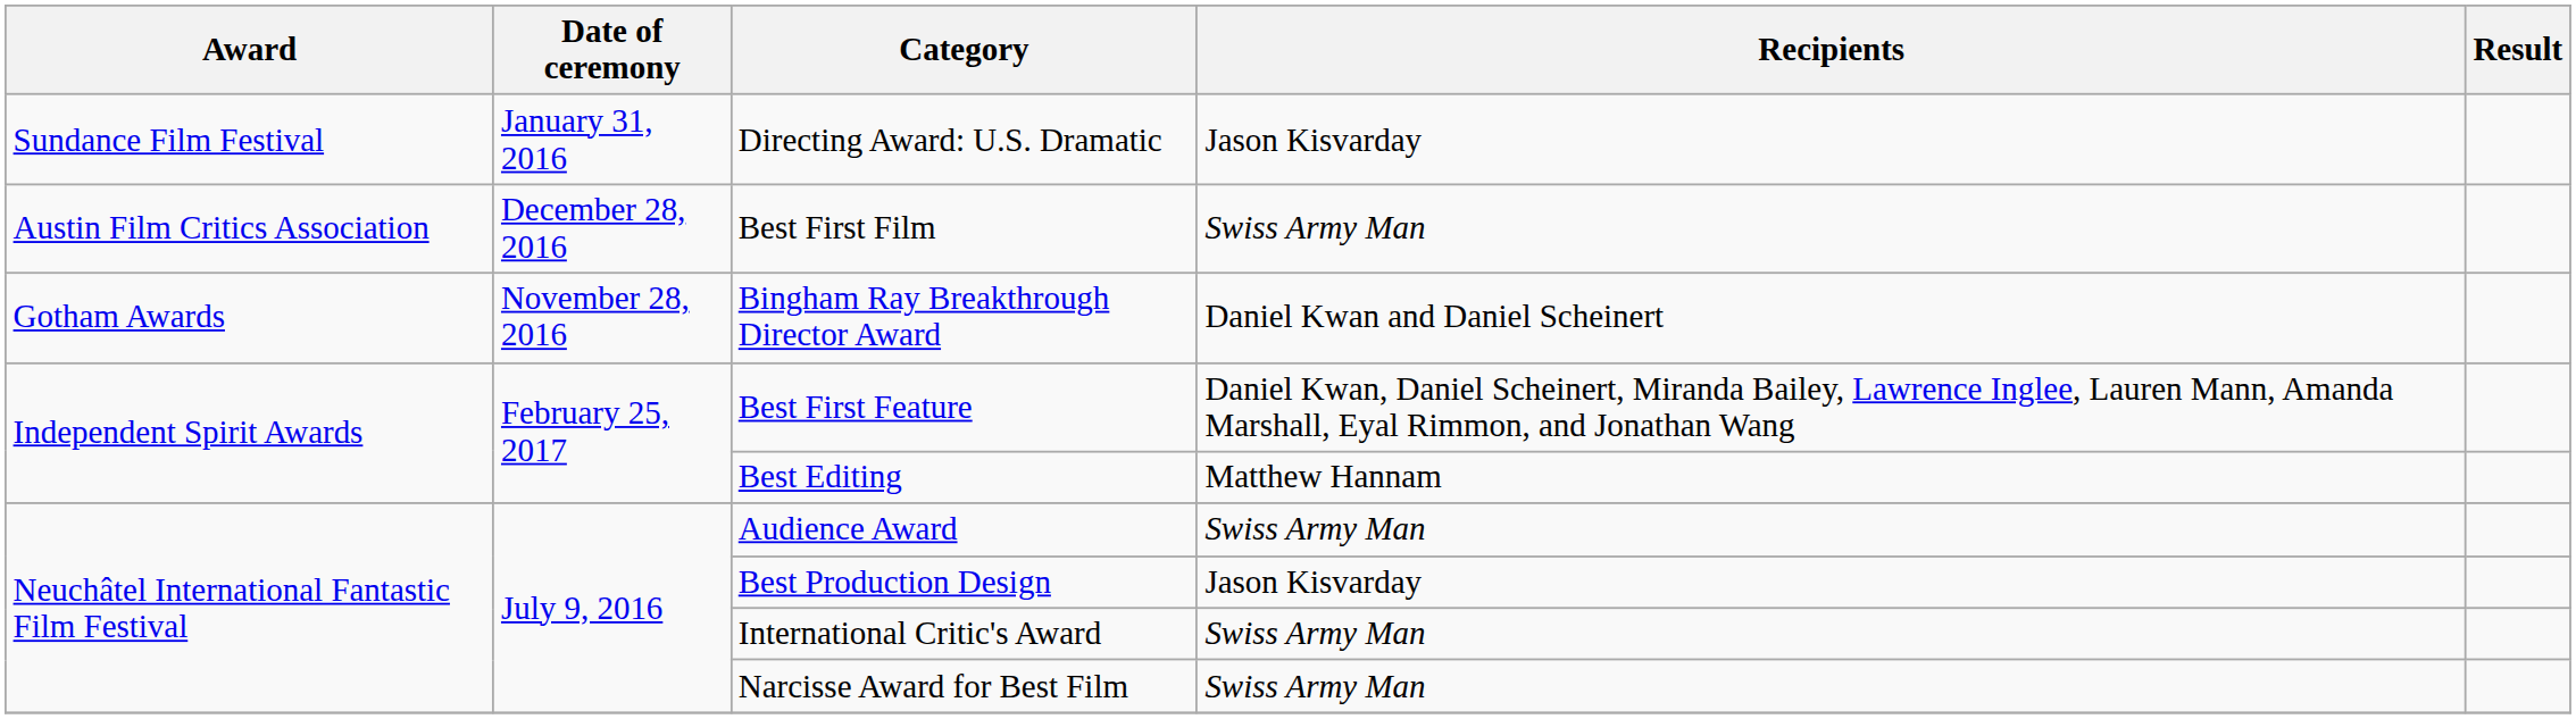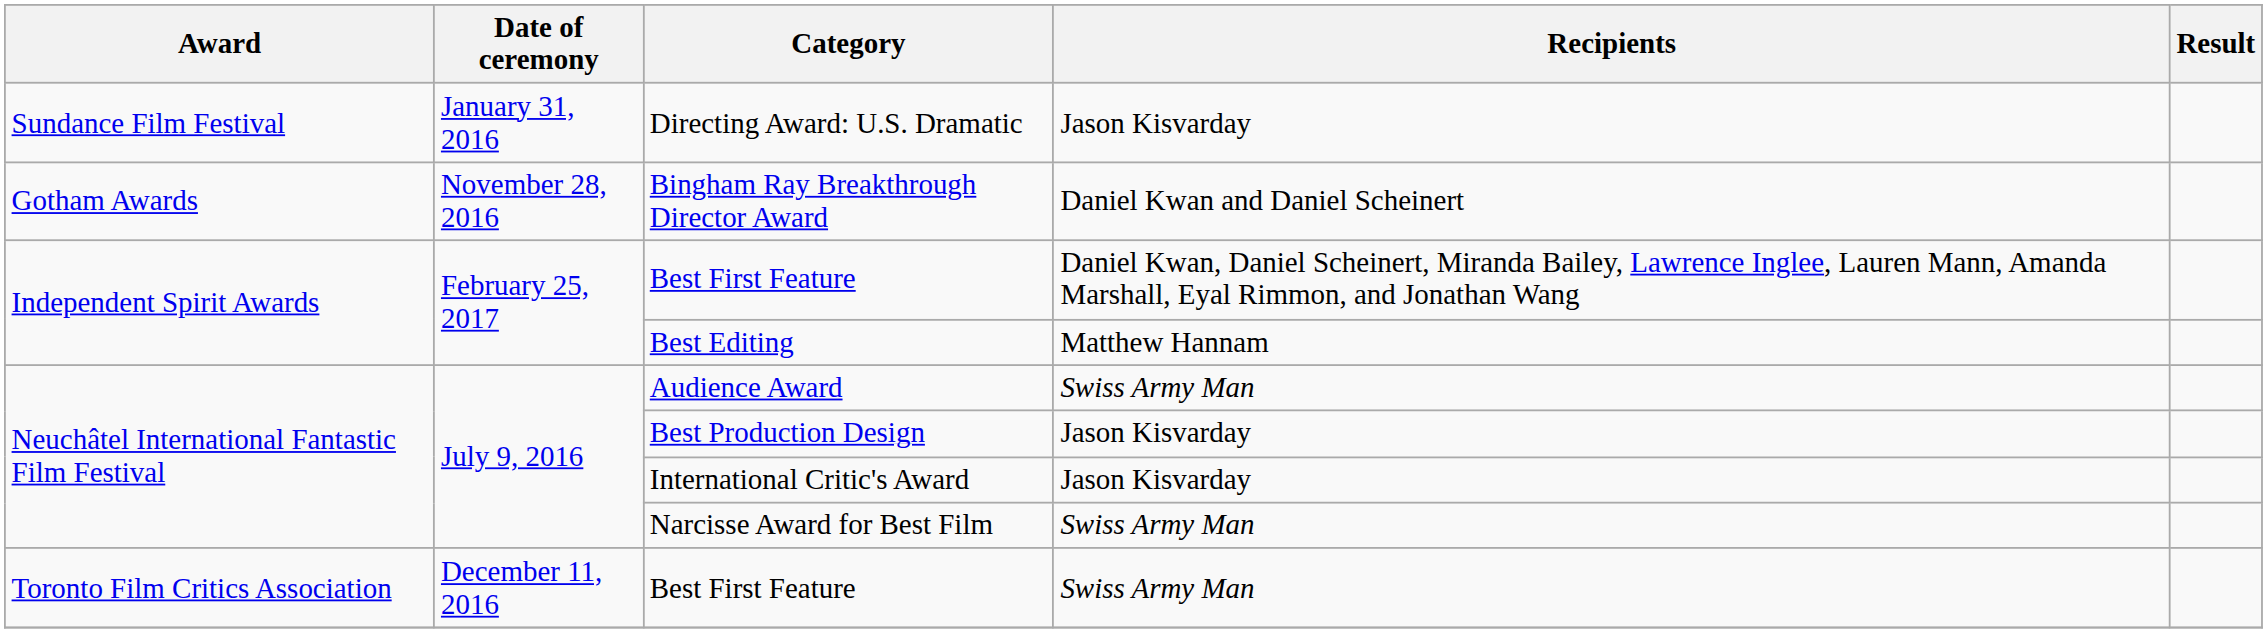 <table class="wikitable sortable">
 <tr>
 <th>Award</th>
 <th>Date of ceremony</th>
 <th>Category</th>
 <th>Recipients</th>
 <th>Result</th>
 </tr>
 <tr>
 <td><a href='#'>Sundance Film Festival</a></td>
 <td><a href='#'>January 31, 2016</a></td>
 <td>Directing Award: U.S. Dramatic</td>
 <td>Jason Kisvarday</td>
-<td></td>
-</tr>
-<tr>
-<td><a href='#'>Austin Film Critics Association</a></td>
-<td><a href='#'>December 28, 2016</a></td>
-<td>Best First Film</td>
-<td><em>Swiss Army Man</em></td>
 <td></td>
 </tr>
 <tr>
 <td><a href='#'>Gotham Awards</a></td>
 <td><a href='#'>November 28, 2016</a></td>
 <td><a href='#'>Bingham Ray Breakthrough Director Award</a></td>
 <td>Daniel Kwan and Daniel Scheinert</td>
 <td></td>
 </tr>
 <tr>
 <td rowspan="2"><a href='#'>Independent Spirit Awards</a></td>
 <td rowspan="2"><a href='#'>February 25, 2017</a></td>
 <td><a href='#'>Best First Feature</a></td>
 <td>Daniel Kwan, Daniel Scheinert, Miranda Bailey, <a href='#'>Lawrence Inglee</a>, Lauren Mann, Amanda Marshall, Eyal Rimmon, and Jonathan Wang</td>
 <td></td>
 </tr>
 <tr>
 <td><a href='#'>Best Editing</a></td>
 <td>Matthew Hannam</td>
 <td></td>
 </tr>
 <tr>
 <td rowspan="4"><a href='#'>Neuchâtel International Fantastic Film Festival</a></td>
 <td rowspan="4"><a href='#'>July 9, 2016</a></td>
 <td><a href='#'>Audience Award</a></td>
 <td><em>Swiss Army Man</em></td>
 <td></td>
 </tr>
 <tr>
 <td><a href='#'>Best Production Design</a></td>
 <td>Jason Kisvarday</td>
 <td></td>
 </tr>
 <tr>
 <td>International Critic's Award</td>
-<td><em>Swiss Army Man</em></td>
+<td>Jason Kisvarday</td>
 <td></td>
 </tr>
 <tr>
 <td>Narcisse Award for Best Film</td>
 <td><em>Swiss Army Man</em></td>
 <td></td>
 </tr>
 <tr>
+<td><a href='#'>Toronto Film Critics Association</a></td>
+<td><a href='#'>December 11, 2016</a></td>
+<td>Best First Feature</td>
+<td><em>Swiss Army Man</em></td>
+<td></td>
+</tr>
+<tr>
 </tr>
 </table>
